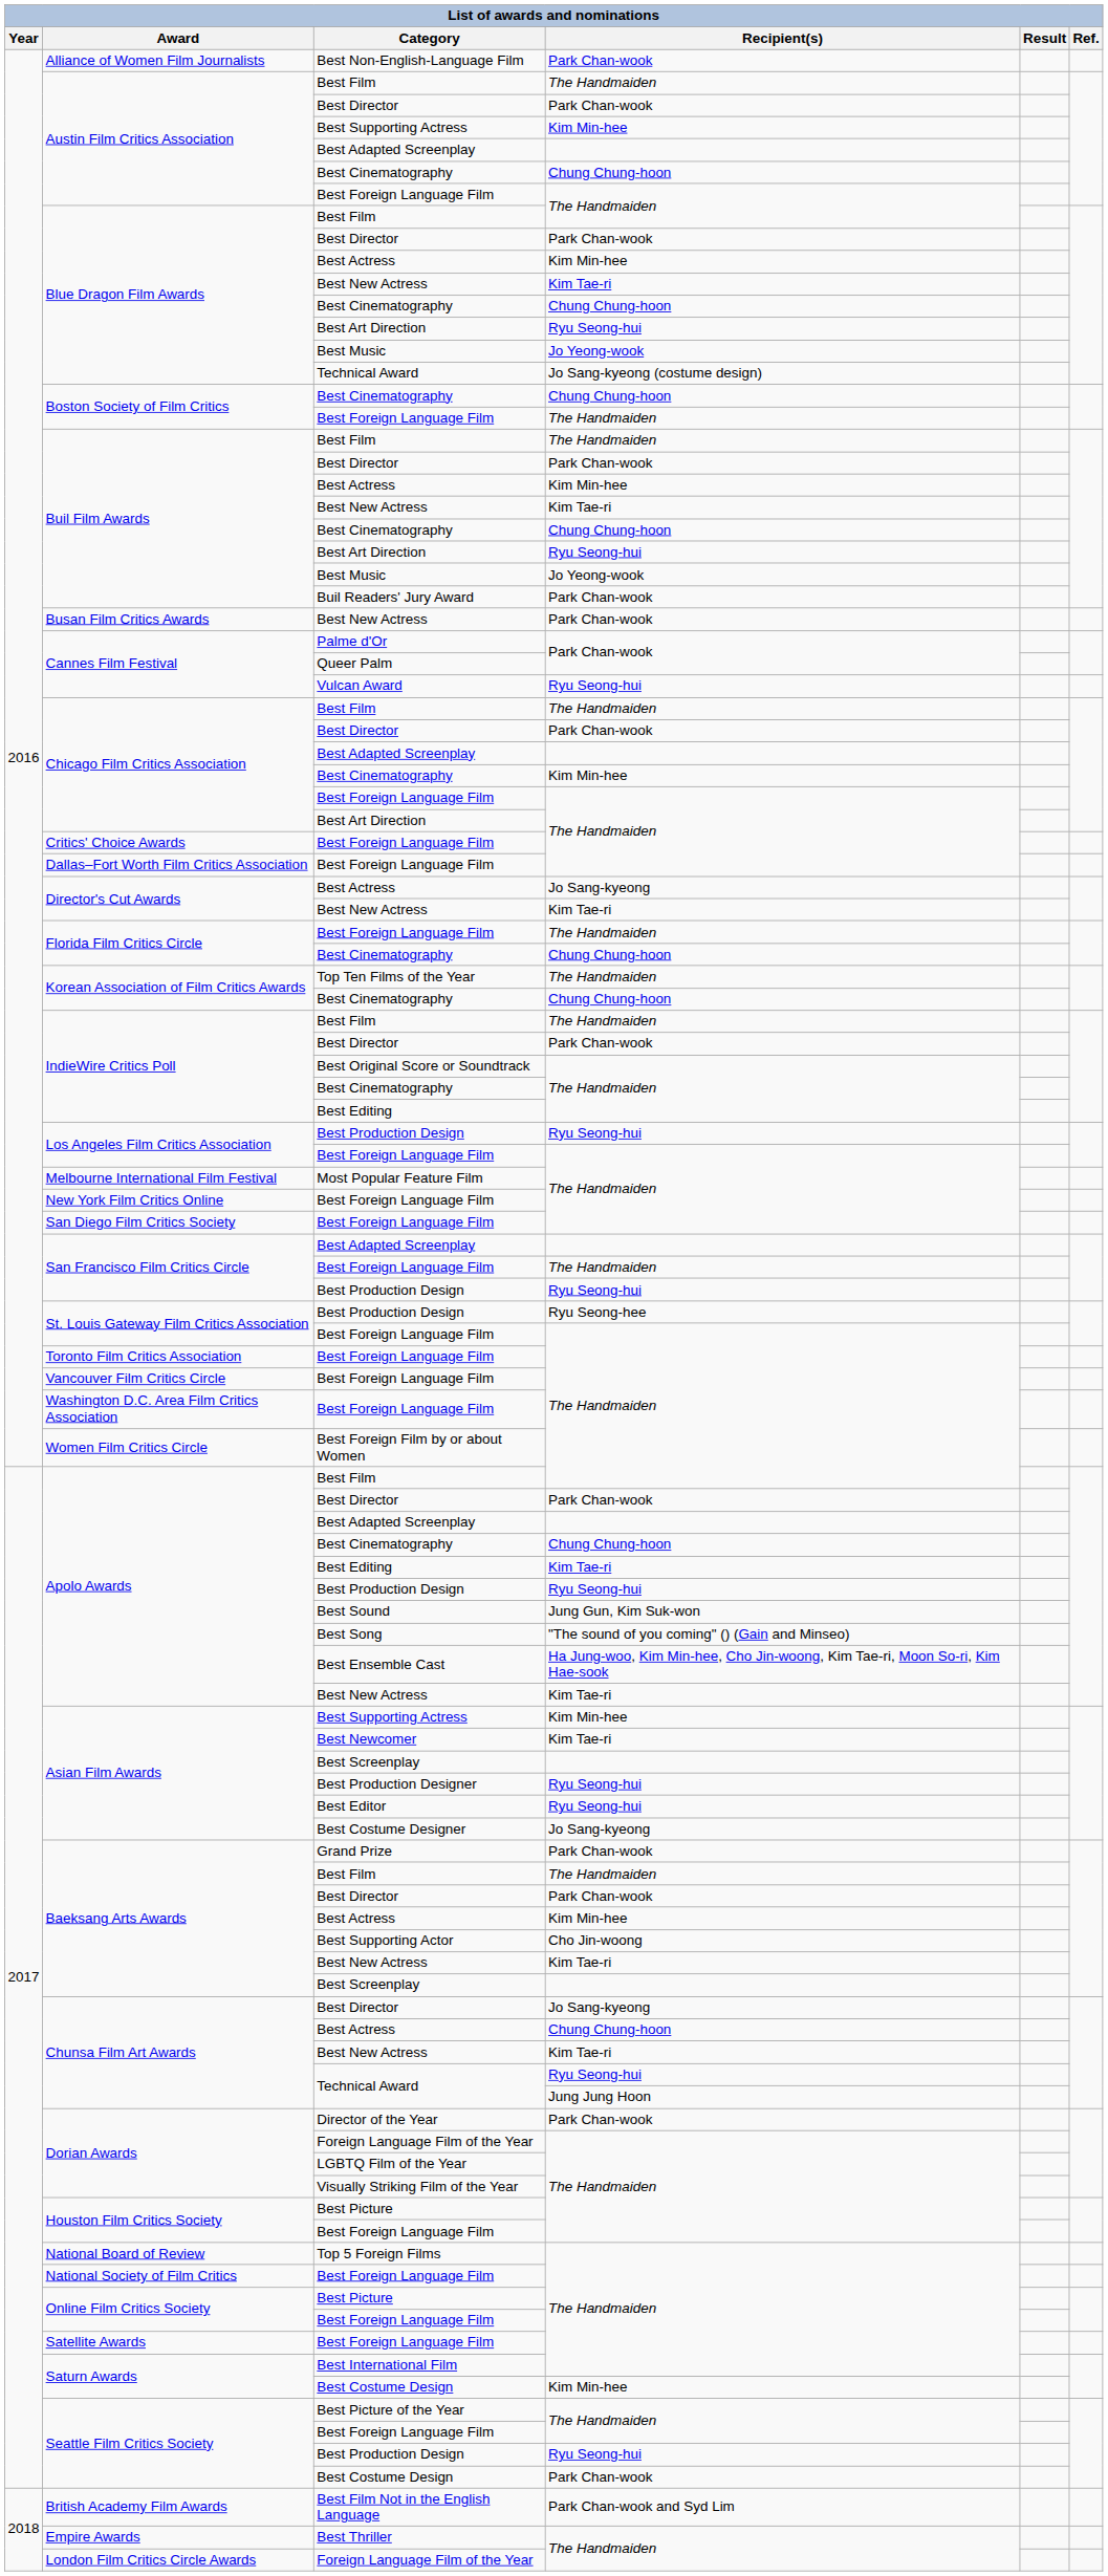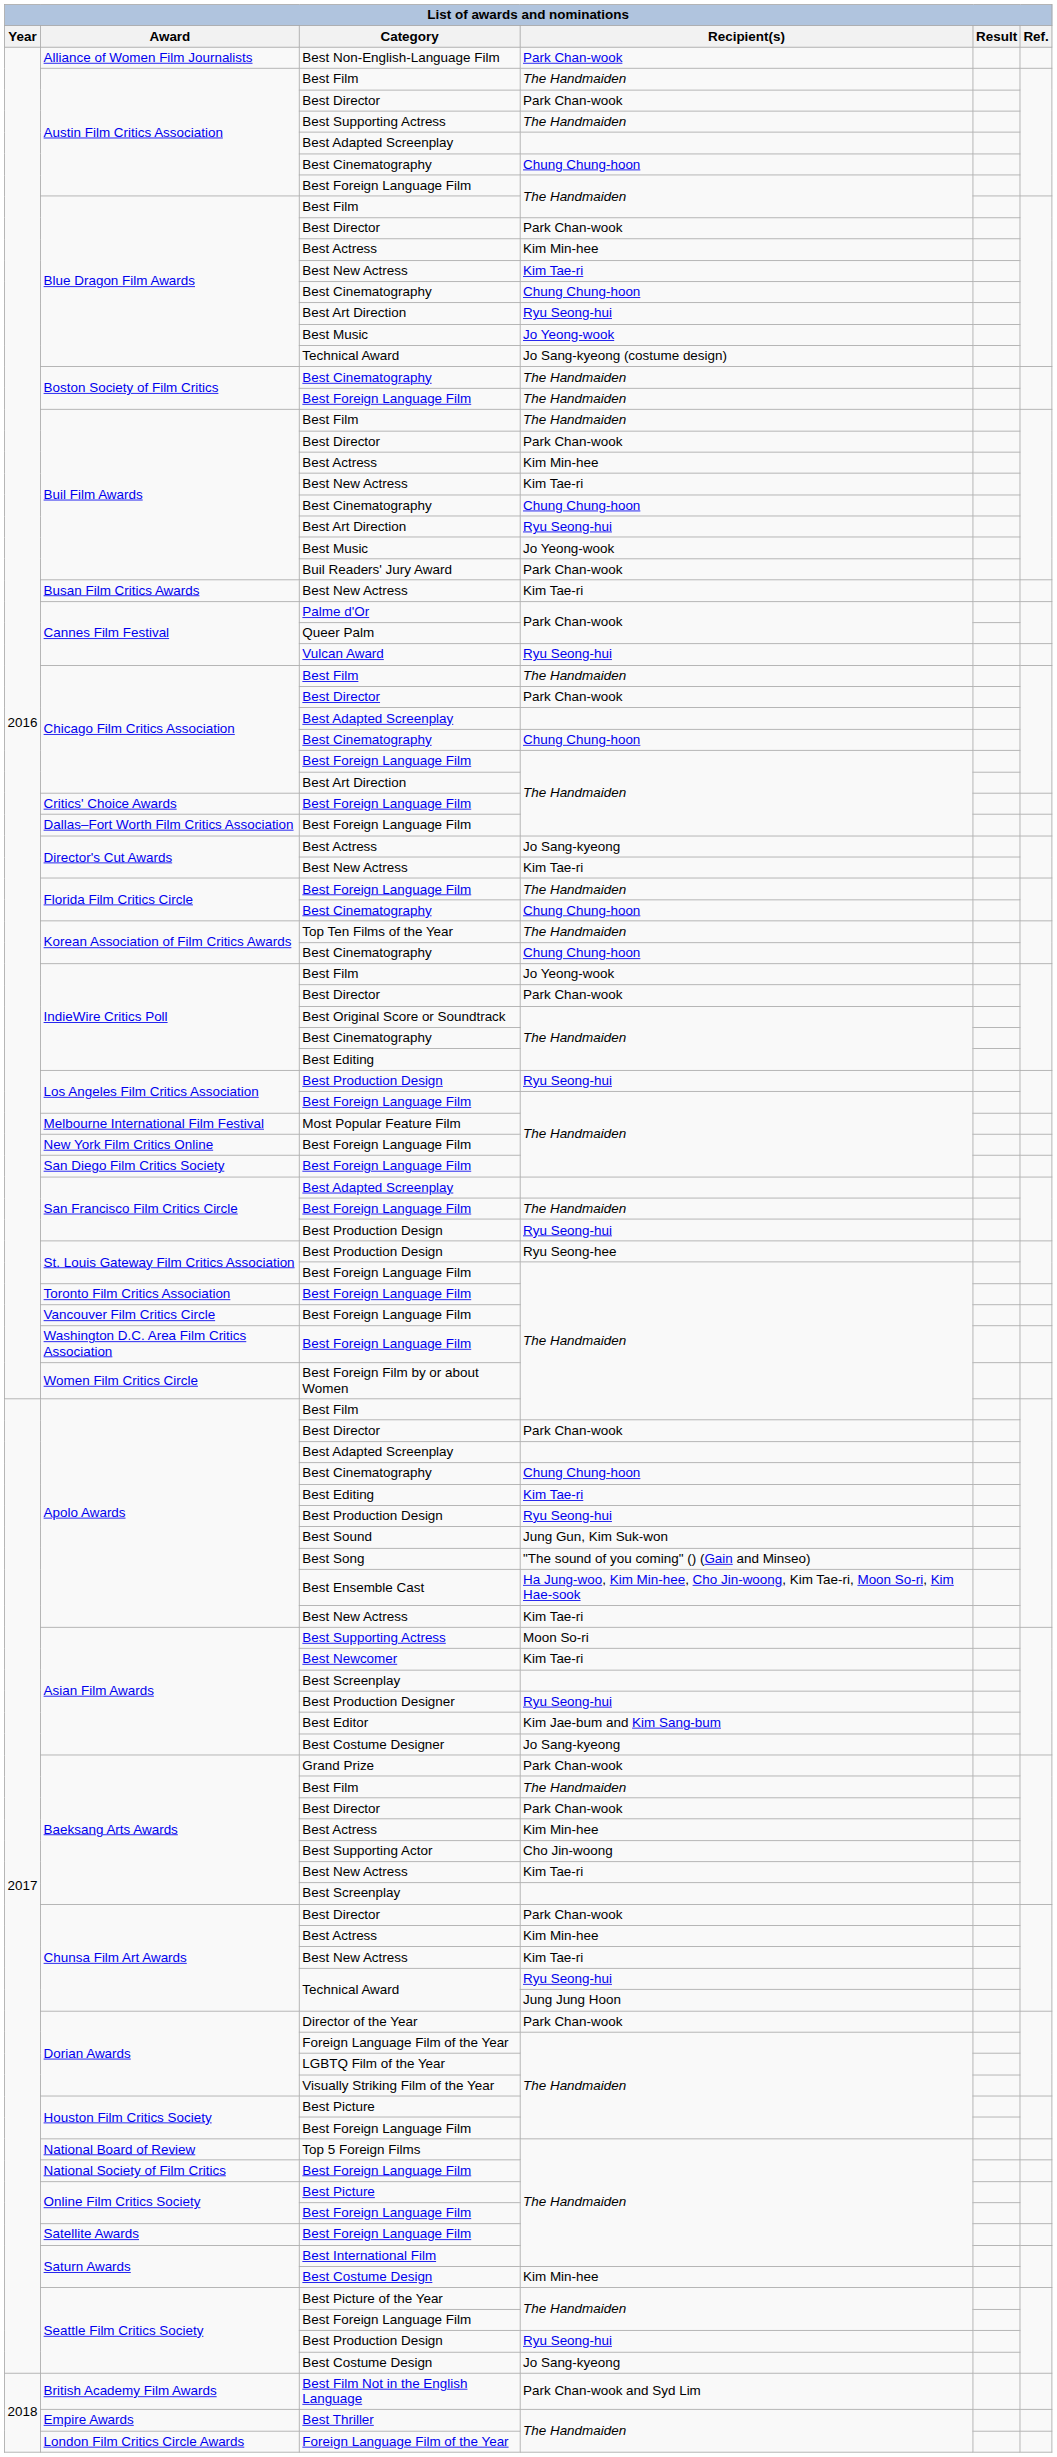 <table class="wikitable sortable">
 <tr style="background:#ccc; text-align:center;">
 <th colspan="6" style="background: LightSteelBlue;">List of awards and nominations</th>
 </tr>
 <tr style="background:#ccc; text-align:center;">
 <th>Year</th>
 <th>Award</th>
 <th>Category</th>
 <th>Recipient(s)</th>
 <th>Result</th>
 <th>Ref.</th>
 </tr>
 <tr>
 <td rowspan="62">2016</td>
 <td><a href='#'>Alliance of Women Film Journalists</a></td>
 <td>Best Non-English-Language Film</td>
 <td><a href='#'>Park Chan-wook</a></td>
 <td></td>
 <td></td>
 </tr>
 <tr>
 <td rowspan="6"><a href='#'>Austin Film Critics Association</a></td>
 <td>Best Film</td>
 <td><em>The Handmaiden</em></td>
 <td></td>
 <td rowspan="6"></td>
 </tr>
 <tr>
 <td>Best Director</td>
 <td>Park Chan-wook</td>
 <td></td>
 </tr>
 <tr>
 <td>Best Supporting Actress</td>
-<td><a href='#'>Kim Min-hee</a></td>
+<td><em>The Handmaiden</em></td>
 <td></td>
 </tr>
 <tr>
 <td>Best Adapted Screenplay</td>
 <td></td>
 <td></td>
 </tr>
 <tr>
 <td>Best Cinematography</td>
 <td><a href='#'>Chung Chung-hoon</a></td>
 <td></td>
 </tr>
 <tr>
 <td>Best Foreign Language Film</td>
 <td rowspan="2"><em>The Handmaiden</em></td>
 <td></td>
 </tr>
 <tr>
 <td rowspan="8"><a href='#'>Blue Dragon Film Awards</a></td>
 <td>Best Film</td>
 <td></td>
 <td rowspan="8"></td>
 </tr>
 <tr>
 <td>Best Director</td>
 <td>Park Chan-wook</td>
 <td></td>
 </tr>
 <tr>
 <td>Best Actress</td>
 <td>Kim Min-hee</td>
 <td></td>
 </tr>
 <tr>
 <td>Best New Actress</td>
 <td><a href='#'>Kim Tae-ri</a></td>
 <td></td>
 </tr>
 <tr>
 <td>Best Cinematography</td>
 <td><a href='#'>Chung Chung-hoon</a></td>
 <td></td>
 </tr>
 <tr>
 <td>Best Art Direction</td>
 <td><a href='#'>Ryu Seong-hui</a></td>
 <td></td>
 </tr>
 <tr>
 <td>Best Music</td>
 <td><a href='#'>Jo Yeong-wook</a></td>
 <td></td>
 </tr>
 <tr>
 <td>Technical Award</td>
 <td>Jo Sang-kyeong (costume design)</td>
 <td></td>
 </tr>
 <tr>
 <td rowspan="2"><a href='#'>Boston Society of Film Critics</a></td>
 <td><a href='#'>Best Cinematography</a></td>
-<td><a href='#'>Chung Chung-hoon</a></td>
+<td><em>The Handmaiden</em></td>
 <td></td>
 <td rowspan="2"></td>
 </tr>
 <tr>
 <td><a href='#'>Best Foreign Language Film</a></td>
 <td><em>The Handmaiden</em></td>
 <td></td>
 </tr>
 <tr>
 <td rowspan="8"><a href='#'>Buil Film Awards</a></td>
 <td>Best Film</td>
 <td><em>The Handmaiden</em></td>
 <td></td>
 <td rowspan="8"></td>
 </tr>
 <tr>
 <td>Best Director</td>
 <td>Park Chan-wook</td>
 <td></td>
 </tr>
 <tr>
 <td>Best Actress</td>
 <td>Kim Min-hee</td>
 <td></td>
 </tr>
 <tr>
 <td>Best New Actress</td>
 <td>Kim Tae-ri</td>
 <td></td>
 </tr>
 <tr>
 <td>Best Cinematography</td>
 <td><a href='#'>Chung Chung-hoon</a></td>
 <td></td>
 </tr>
 <tr>
 <td>Best Art Direction</td>
 <td><a href='#'>Ryu Seong-hui</a></td>
 <td></td>
 </tr>
 <tr>
 <td>Best Music</td>
 <td>Jo Yeong-wook</td>
 <td></td>
 </tr>
 <tr>
 <td>Buil Readers' Jury Award</td>
 <td>Park Chan-wook</td>
 <td></td>
 </tr>
 <tr>
 <td><a href='#'>Busan Film Critics Awards</a></td>
 <td>Best New Actress</td>
-<td>Park Chan-wook</td>
+<td>Kim Tae-ri</td>
 <td></td>
 <td></td>
 </tr>
 <tr>
 <td rowspan="3"><a href='#'>Cannes Film Festival</a></td>
 <td><a href='#'>Palme d'Or</a></td>
 <td rowspan="2">Park Chan-wook</td>
 <td></td>
 <td rowspan="2"></td>
 </tr>
 <tr>
 <td>Queer Palm</td>
 <td></td>
 </tr>
 <tr>
 <td><a href='#'>Vulcan Award</a></td>
 <td><a href='#'>Ryu Seong-hui</a></td>
 <td></td>
 <td></td>
 </tr>
 <tr>
 <td rowspan="6"><a href='#'>Chicago Film Critics Association</a></td>
 <td><a href='#'>Best Film</a></td>
 <td><em>The Handmaiden</em></td>
 <td></td>
 <td rowspan="6"></td>
 </tr>
 <tr>
 <td><a href='#'>Best Director</a></td>
 <td>Park Chan-wook</td>
 <td></td>
 </tr>
 <tr>
 <td><a href='#'>Best Adapted Screenplay</a></td>
 <td></td>
 <td></td>
 </tr>
 <tr>
 <td><a href='#'>Best Cinematography</a></td>
-<td>Kim Min-hee</td>
+<td><a href='#'>Chung Chung-hoon</a></td>
 <td></td>
 </tr>
 <tr>
 <td><a href='#'>Best Foreign Language Film</a></td>
 <td rowspan="4"><em>The Handmaiden</em></td>
 <td></td>
 </tr>
 <tr>
 <td>Best Art Direction</td>
 <td></td>
 </tr>
 <tr>
 <td><a href='#'>Critics' Choice Awards</a></td>
 <td><a href='#'>Best Foreign Language Film</a></td>
 <td></td>
 <td></td>
 </tr>
 <tr>
 <td><a href='#'>Dallas–Fort Worth Film Critics Association</a></td>
 <td>Best Foreign Language Film</td>
 <td></td>
 <td></td>
 </tr>
 <tr>
 <td rowspan="2"><a href='#'>Director's Cut Awards</a></td>
 <td>Best Actress</td>
 <td>Jo Sang-kyeong</td>
 <td></td>
 <td rowspan="2"></td>
 </tr>
 <tr>
 <td>Best New Actress</td>
 <td>Kim Tae-ri</td>
 <td></td>
 </tr>
 <tr>
 <td rowspan="2"><a href='#'>Florida Film Critics Circle</a></td>
 <td><a href='#'>Best Foreign Language Film</a></td>
 <td><em>The Handmaiden</em></td>
 <td></td>
 <td rowspan="2"></td>
 </tr>
 <tr>
 <td><a href='#'>Best Cinematography</a></td>
 <td><a href='#'>Chung Chung-hoon</a></td>
 <td></td>
 </tr>
 <tr>
 <td rowspan="2"><a href='#'>Korean Association of Film Critics Awards</a></td>
 <td>Top Ten Films of the Year</td>
 <td><em>The Handmaiden</em></td>
 <td></td>
 <td rowspan="2"></td>
 </tr>
 <tr>
 <td>Best Cinematography</td>
 <td><a href='#'>Chung Chung-hoon</a></td>
 <td></td>
 </tr>
 <tr>
 <td rowspan="5"><a href='#'>IndieWire Critics Poll</a></td>
 <td>Best Film</td>
-<td><em>The Handmaiden</em></td>
+<td>Jo Yeong-wook</td>
 <td></td>
 <td rowspan="5"></td>
 </tr>
 <tr>
 <td>Best Director</td>
 <td>Park Chan-wook</td>
 <td></td>
 </tr>
 <tr>
 <td>Best Original Score or Soundtrack</td>
 <td rowspan="3"><em>The Handmaiden</em></td>
 <td></td>
 </tr>
 <tr>
 <td>Best Cinematography</td>
 <td></td>
 </tr>
 <tr>
 <td>Best Editing</td>
 <td></td>
 </tr>
 <tr>
 <td rowspan="2"><a href='#'>Los Angeles Film Critics Association</a></td>
 <td><a href='#'>Best Production Design</a></td>
 <td><a href='#'>Ryu Seong-hui</a></td>
 <td></td>
 <td rowspan="2"></td>
 </tr>
 <tr>
 <td><a href='#'>Best Foreign Language Film</a></td>
 <td rowspan="4"><em>The Handmaiden</em></td>
 <td></td>
 </tr>
 <tr>
 <td><a href='#'>Melbourne International Film Festival</a></td>
 <td>Most Popular Feature Film</td>
 <td></td>
 <td></td>
 </tr>
 <tr>
 <td><a href='#'>New York Film Critics Online</a></td>
 <td>Best Foreign Language Film</td>
 <td></td>
 <td></td>
 </tr>
 <tr>
 <td><a href='#'>San Diego Film Critics Society</a></td>
 <td><a href='#'>Best Foreign Language Film</a></td>
 <td></td>
 <td></td>
 </tr>
 <tr>
 <td rowspan="3"><a href='#'>San Francisco Film Critics Circle</a></td>
 <td><a href='#'>Best Adapted Screenplay</a></td>
 <td></td>
 <td></td>
 <td rowspan="3"></td>
 </tr>
 <tr>
 <td><a href='#'>Best Foreign Language Film</a></td>
 <td><em>The Handmaiden</em></td>
 <td></td>
 </tr>
 <tr>
 <td>Best Production Design</td>
 <td><a href='#'>Ryu Seong-hui</a></td>
 <td></td>
 </tr>
 <tr>
 <td rowspan="2"><a href='#'>St. Louis Gateway Film Critics Association</a></td>
 <td>Best Production Design</td>
 <td>Ryu Seong-hee</td>
 <td></td>
 <td rowspan="2"></td>
 </tr>
 <tr>
 <td>Best Foreign Language Film</td>
 <td rowspan="6"><em>The Handmaiden</em></td>
 <td></td>
 </tr>
 <tr>
 <td><a href='#'>Toronto Film Critics Association</a></td>
 <td><a href='#'>Best Foreign Language Film</a></td>
 <td></td>
 <td></td>
 </tr>
 <tr>
 <td><a href='#'>Vancouver Film Critics Circle</a></td>
 <td>Best Foreign Language Film</td>
 <td></td>
 <td></td>
 </tr>
 <tr>
 <td><a href='#'>Washington D.C. Area Film Critics Association</a></td>
 <td><a href='#'>Best Foreign Language Film</a></td>
 <td></td>
 <td></td>
 </tr>
 <tr>
 <td><a href='#'>Women Film Critics Circle</a></td>
 <td>Best Foreign Film by or about Women</td>
 <td></td>
 <td></td>
 </tr>
 <tr>
 <td rowspan="45">2017</td>
 <td rowspan="10"><a href='#'>Apolo Awards</a></td>
 <td>Best Film</td>
 <td></td>
 <td rowspan="10"></td>
 </tr>
 <tr>
 <td>Best Director</td>
 <td>Park Chan-wook</td>
 <td></td>
 </tr>
 <tr>
 <td>Best Adapted Screenplay</td>
 <td></td>
 <td></td>
 </tr>
 <tr>
 <td>Best Cinematography</td>
 <td><a href='#'>Chung Chung-hoon</a></td>
 <td></td>
 </tr>
 <tr>
 <td>Best Editing</td>
 <td><a href='#'>Kim Tae-ri</a></td>
 <td></td>
 </tr>
 <tr>
 <td>Best Production Design</td>
 <td><a href='#'>Ryu Seong-hui</a></td>
 <td></td>
 </tr>
 <tr>
 <td>Best Sound</td>
 <td>Jung Gun, Kim Suk-won</td>
 <td></td>
 </tr>
 <tr>
 <td>Best Song</td>
 <td>"The sound of you coming" () (<a href='#'>Gain</a> and Minseo)</td>
 <td></td>
 </tr>
 <tr>
 <td>Best Ensemble Cast</td>
 <td><a href='#'>Ha Jung-woo</a>, <a href='#'>Kim Min-hee</a>, <a href='#'>Cho Jin-woong</a>, Kim Tae-ri, <a href='#'>Moon So-ri</a>, <a href='#'>Kim Hae-sook</a></td>
 <td></td>
 </tr>
 <tr>
 <td>Best New Actress</td>
 <td>Kim Tae-ri</td>
 <td></td>
 </tr>
 <tr>
 <td rowspan="6"><a href='#'>Asian Film Awards</a></td>
 <td><a href='#'>Best Supporting Actress</a></td>
-<td>Kim Min-hee</td>
+<td>Moon So-ri</td>
 <td></td>
 <td rowspan="6"></td>
 </tr>
 <tr>
 <td><a href='#'>Best Newcomer</a></td>
 <td>Kim Tae-ri</td>
 <td></td>
 </tr>
 <tr>
 <td>Best Screenplay</td>
 <td></td>
 <td></td>
 </tr>
 <tr>
 <td>Best Production Designer</td>
 <td><a href='#'>Ryu Seong-hui</a></td>
 <td></td>
 </tr>
 <tr>
 <td>Best Editor</td>
-<td><a href='#'>Ryu Seong-hui</a></td>
+<td>Kim Jae-bum and <a href='#'>Kim Sang-bum</a></td>
 <td></td>
 </tr>
 <tr>
 <td>Best Costume Designer</td>
 <td>Jo Sang-kyeong</td>
 <td></td>
 </tr>
 <tr>
 <td rowspan="7"><a href='#'>Baeksang Arts Awards</a></td>
 <td>Grand Prize</td>
 <td>Park Chan-wook</td>
 <td></td>
 <td rowspan="7"></td>
 </tr>
 <tr>
 <td>Best Film</td>
 <td><em>The Handmaiden</em></td>
 <td></td>
 </tr>
 <tr>
 <td>Best Director</td>
 <td>Park Chan-wook</td>
 <td></td>
 </tr>
 <tr>
 <td>Best Actress</td>
 <td>Kim Min-hee</td>
 <td></td>
 </tr>
 <tr>
 <td>Best Supporting Actor</td>
 <td>Cho Jin-woong</td>
 <td></td>
 </tr>
 <tr>
 <td>Best New Actress</td>
 <td>Kim Tae-ri</td>
 <td></td>
 </tr>
 <tr>
 <td>Best Screenplay</td>
 <td></td>
 <td></td>
 </tr>
 <tr>
 <td rowspan="5"><a href='#'>Chunsa Film Art Awards</a></td>
 <td>Best Director</td>
-<td>Jo Sang-kyeong</td>
+<td>Park Chan-wook</td>
 <td></td>
 <td rowspan="5"></td>
 </tr>
 <tr>
 <td>Best Actress</td>
-<td><a href='#'>Chung Chung-hoon</a></td>
+<td>Kim Min-hee</td>
 <td></td>
 </tr>
 <tr>
 <td>Best New Actress</td>
 <td>Kim Tae-ri</td>
 <td></td>
 </tr>
 <tr>
 <td rowspan="2">Technical Award</td>
 <td><a href='#'>Ryu Seong-hui</a></td>
 <td></td>
 </tr>
 <tr>
 <td>Jung Jung Hoon</td>
 <td></td>
 </tr>
 <tr>
 <td rowspan="4"><a href='#'>Dorian Awards</a></td>
 <td>Director of the Year</td>
 <td>Park Chan-wook</td>
 <td></td>
 <td rowspan="4"></td>
 </tr>
 <tr>
 <td>Foreign Language Film of the Year</td>
 <td rowspan="5"><em>The Handmaiden</em></td>
 <td></td>
 </tr>
 <tr>
 <td>LGBTQ Film of the Year</td>
 <td></td>
 </tr>
 <tr>
 <td>Visually Striking Film of the Year</td>
 <td></td>
 </tr>
 <tr>
 <td rowspan="2"><a href='#'>Houston Film Critics Society</a></td>
 <td>Best Picture</td>
 <td></td>
 <td rowspan="2"></td>
 </tr>
 <tr>
 <td>Best Foreign Language Film</td>
 <td></td>
 </tr>
 <tr>
 <td><a href='#'>National Board of Review</a></td>
 <td>Top 5 Foreign Films</td>
 <td rowspan="6"><em>The Handmaiden</em></td>
 <td></td>
 <td></td>
 </tr>
 <tr>
 <td><a href='#'>National Society of Film Critics</a></td>
 <td><a href='#'>Best Foreign Language Film</a></td>
 <td></td>
 <td></td>
 </tr>
 <tr>
 <td rowspan="2"><a href='#'>Online Film Critics Society</a></td>
 <td><a href='#'>Best Picture</a></td>
 <td></td>
 <td rowspan="2"></td>
 </tr>
 <tr>
 <td><a href='#'>Best Foreign Language Film</a></td>
 <td></td>
 </tr>
 <tr>
 <td><a href='#'>Satellite Awards</a></td>
 <td><a href='#'>Best Foreign Language Film</a></td>
 <td></td>
 <td></td>
 </tr>
 <tr>
 <td rowspan="2"><a href='#'>Saturn Awards</a></td>
 <td><a href='#'>Best International Film</a></td>
 <td></td>
 <td rowspan="2"></td>
 </tr>
 <tr>
 <td><a href='#'>Best Costume Design</a></td>
 <td>Kim Min-hee</td>
 <td></td>
 </tr>
 <tr>
 <td rowspan="4"><a href='#'>Seattle Film Critics Society</a></td>
 <td>Best Picture of the Year</td>
 <td rowspan="2"><em>The Handmaiden</em></td>
 <td></td>
 <td rowspan="4"></td>
 </tr>
 <tr>
 <td>Best Foreign Language Film</td>
 <td></td>
 </tr>
 <tr>
 <td>Best Production Design</td>
 <td><a href='#'>Ryu Seong-hui</a></td>
 <td></td>
 </tr>
 <tr>
 <td>Best Costume Design</td>
-<td>Park Chan-wook</td>
+<td>Jo Sang-kyeong</td>
 <td></td>
 </tr>
 <tr>
 <td rowspan="3">2018</td>
 <td><a href='#'>British Academy Film Awards</a></td>
 <td><a href='#'>Best Film Not in the English Language</a></td>
 <td>Park Chan-wook and Syd Lim</td>
 <td></td>
 <td></td>
 </tr>
 <tr>
 <td><a href='#'>Empire Awards</a></td>
 <td><a href='#'>Best Thriller</a></td>
 <td rowspan="2"><em>The Handmaiden</em></td>
 <td></td>
 <td></td>
 </tr>
 <tr>
 <td><a href='#'>London Film Critics Circle Awards</a></td>
 <td><a href='#'>Foreign Language Film of the Year</a></td>
 <td></td>
 <td></td>
 </tr>
 </table>
